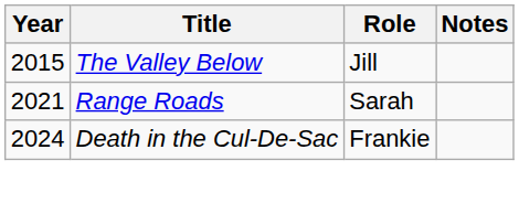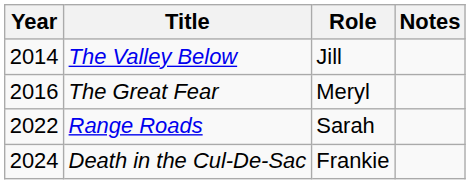 <table class="wikitable sortable">
 <tr>
 <th>Year</th>
 <th>Title</th>
 <th>Role</th>
 <th>Notes</th>
 </tr>
 <tr>
-<td>2015</td>
+<td>2014</td>
 <td><em><a href='#'>The Valley Below</a></em></td>
 <td>Jill</td>
 <td></td>
 </tr>
 <tr>
-<td>2021</td>
+<td>2016</td>
+<td><em>The Great Fear</em></td>
+<td>Meryl</td>
+<td></td>
+</tr>
+<tr>
+<td>2022</td>
 <td><em><a href='#'>Range Roads</a></em></td>
 <td>Sarah</td>
 <td></td>
 </tr>
 <tr>
 <td>2024</td>
 <td><em>Death in the Cul-De-Sac</em></td>
 <td>Frankie</td>
 </tr>
 </table>
